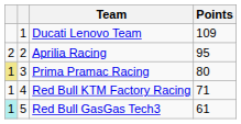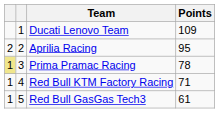 <table class="wikitable" style="font-size: 95%;">
 <tr>
 <th></th>
 <th></th>
 <th>Team</th>
 <th>Points</th>
 </tr>
 <tr>
 <td></td>
 <td align=center>1</td>
 <td> <a href='#'>Ducati Lenovo Team</a></td>
 <td align=left>109</td>
 </tr>
 <tr>
 <td> 2</td>
 <td align=center>2</td>
 <td> <a href='#'>Aprilia Racing</a></td>
 <td align=left>95</td>
 </tr>
 <tr>
 <td style="background: khaki;"> 1</td>
 <td align=center>3</td>
 <td> <a href='#'>Prima Pramac Racing</a></td>
-<td align=left>80</td>
+<td align=left>78</td>
 </tr>
 <tr>
 <td> 1</td>
 <td align=center>4</td>
 <td> <a href='#'>Red Bull KTM Factory Racing</a></td>
 <td align=left>71</td>
 </tr>
 <tr>
-<td style="background: paleturquoise;"> 1</td>
+<td> 1</td>
 <td align=center>5</td>
 <td> <a href='#'>Red Bull GasGas Tech3</a></td>
 <td align=left>61</td>
 </tr>
 </table>
